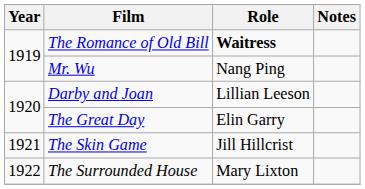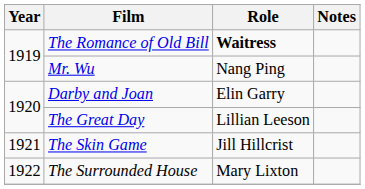 <table class="wikitable sortable">
 <tr>
 <th>Year</th>
 <th>Film</th>
 <th>Role</th>
 <th class="unsortable">Notes</th>
 </tr>
 <tr>
 <td rowspan="2">1919</td>
 <td><em><a href='#'>The Romance of Old Bill</a></em></td>
 <td><strong>Waitress</strong></td>
 <td></td>
 </tr>
 <tr>
 <td><em><a href='#'>Mr. Wu</a></em></td>
 <td>Nang Ping</td>
 <td></td>
 </tr>
 <tr>
 <td rowspan="2">1920</td>
 <td><em><a href='#'>Darby and Joan</a></em></td>
-<td>Lillian Leeson</td>
+<td>Elin Garry</td>
 <td></td>
 </tr>
 <tr>
 <td><em><a href='#'>The Great Day</a></em></td>
-<td>Elin Garry</td>
+<td>Lillian Leeson</td>
 <td></td>
 </tr>
 <tr>
 <td>1921</td>
 <td><em><a href='#'>The Skin Game</a></em></td>
 <td>Jill Hillcrist</td>
 <td></td>
 </tr>
 <tr>
 <td>1922</td>
 <td><em>The Surrounded House</em></td>
 <td>Mary Lixton</td>
 <td></td>
 </tr>
 <tr>
 </tr>
 </table>
